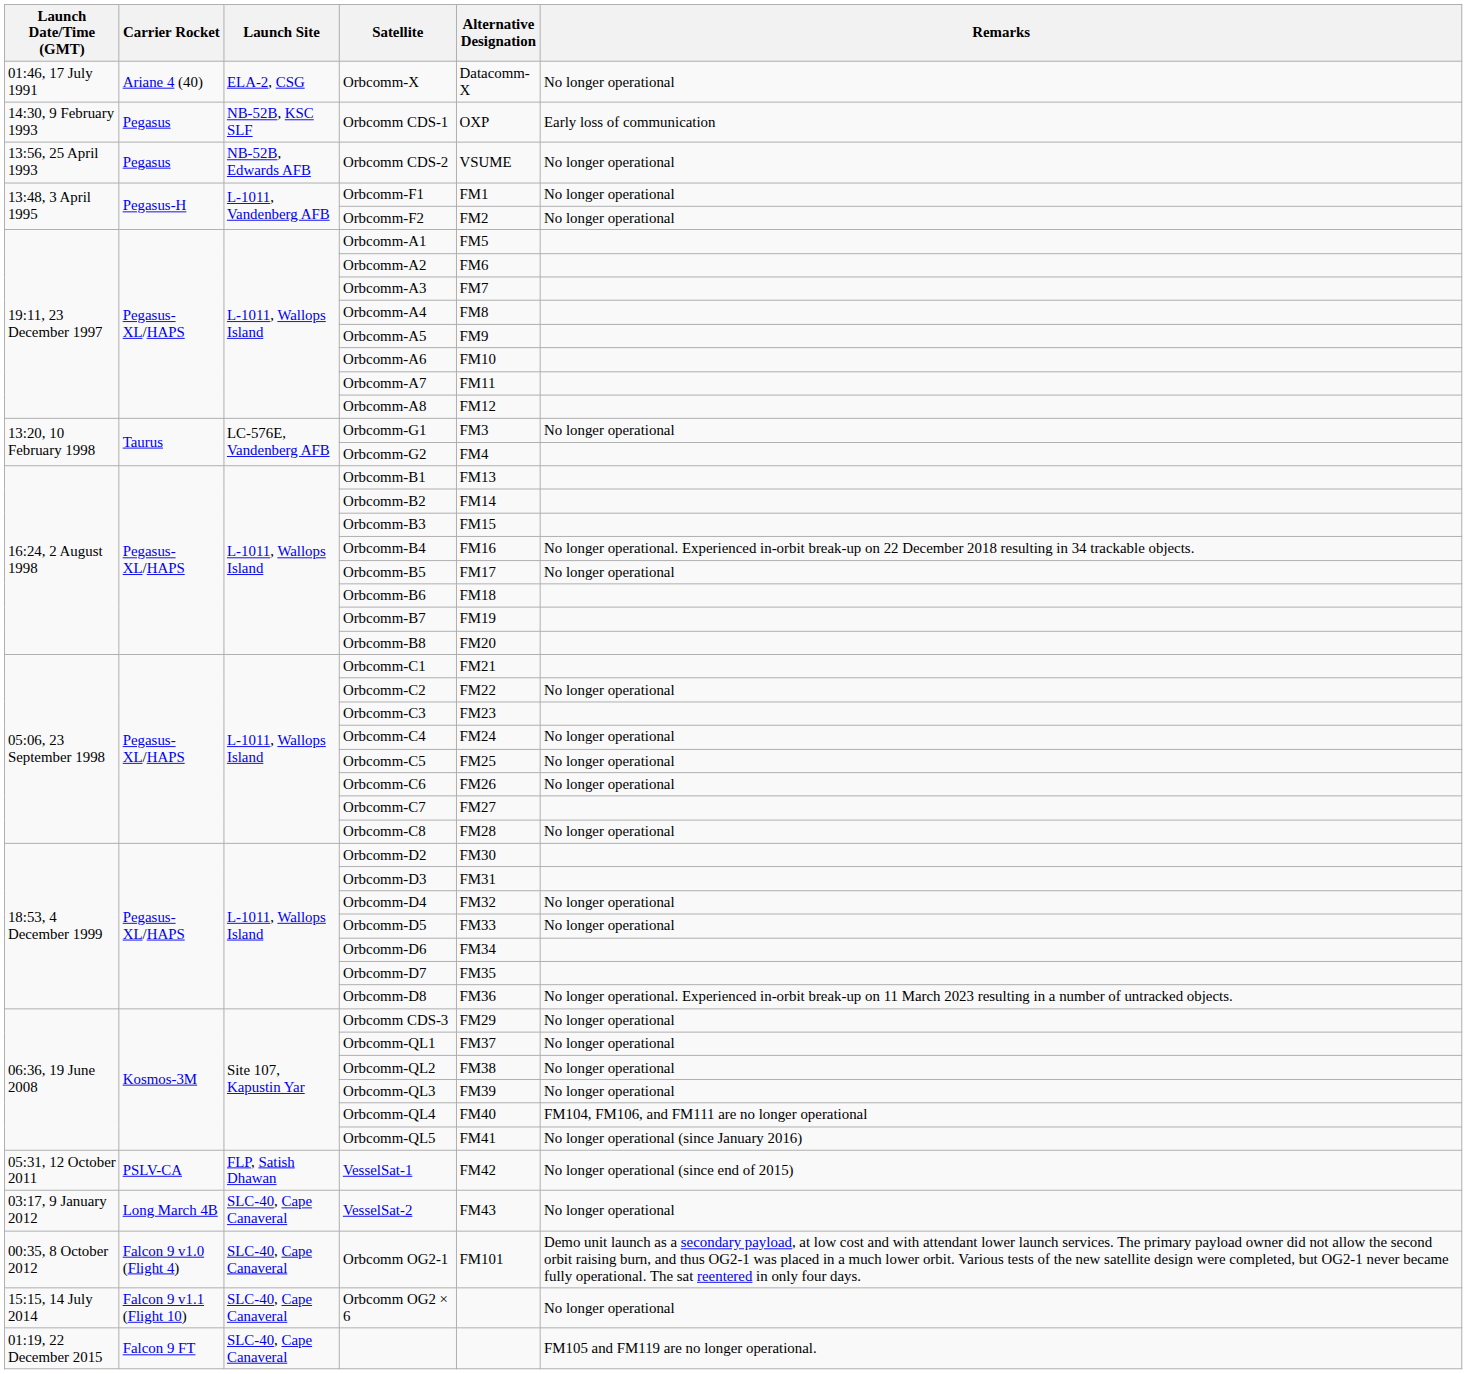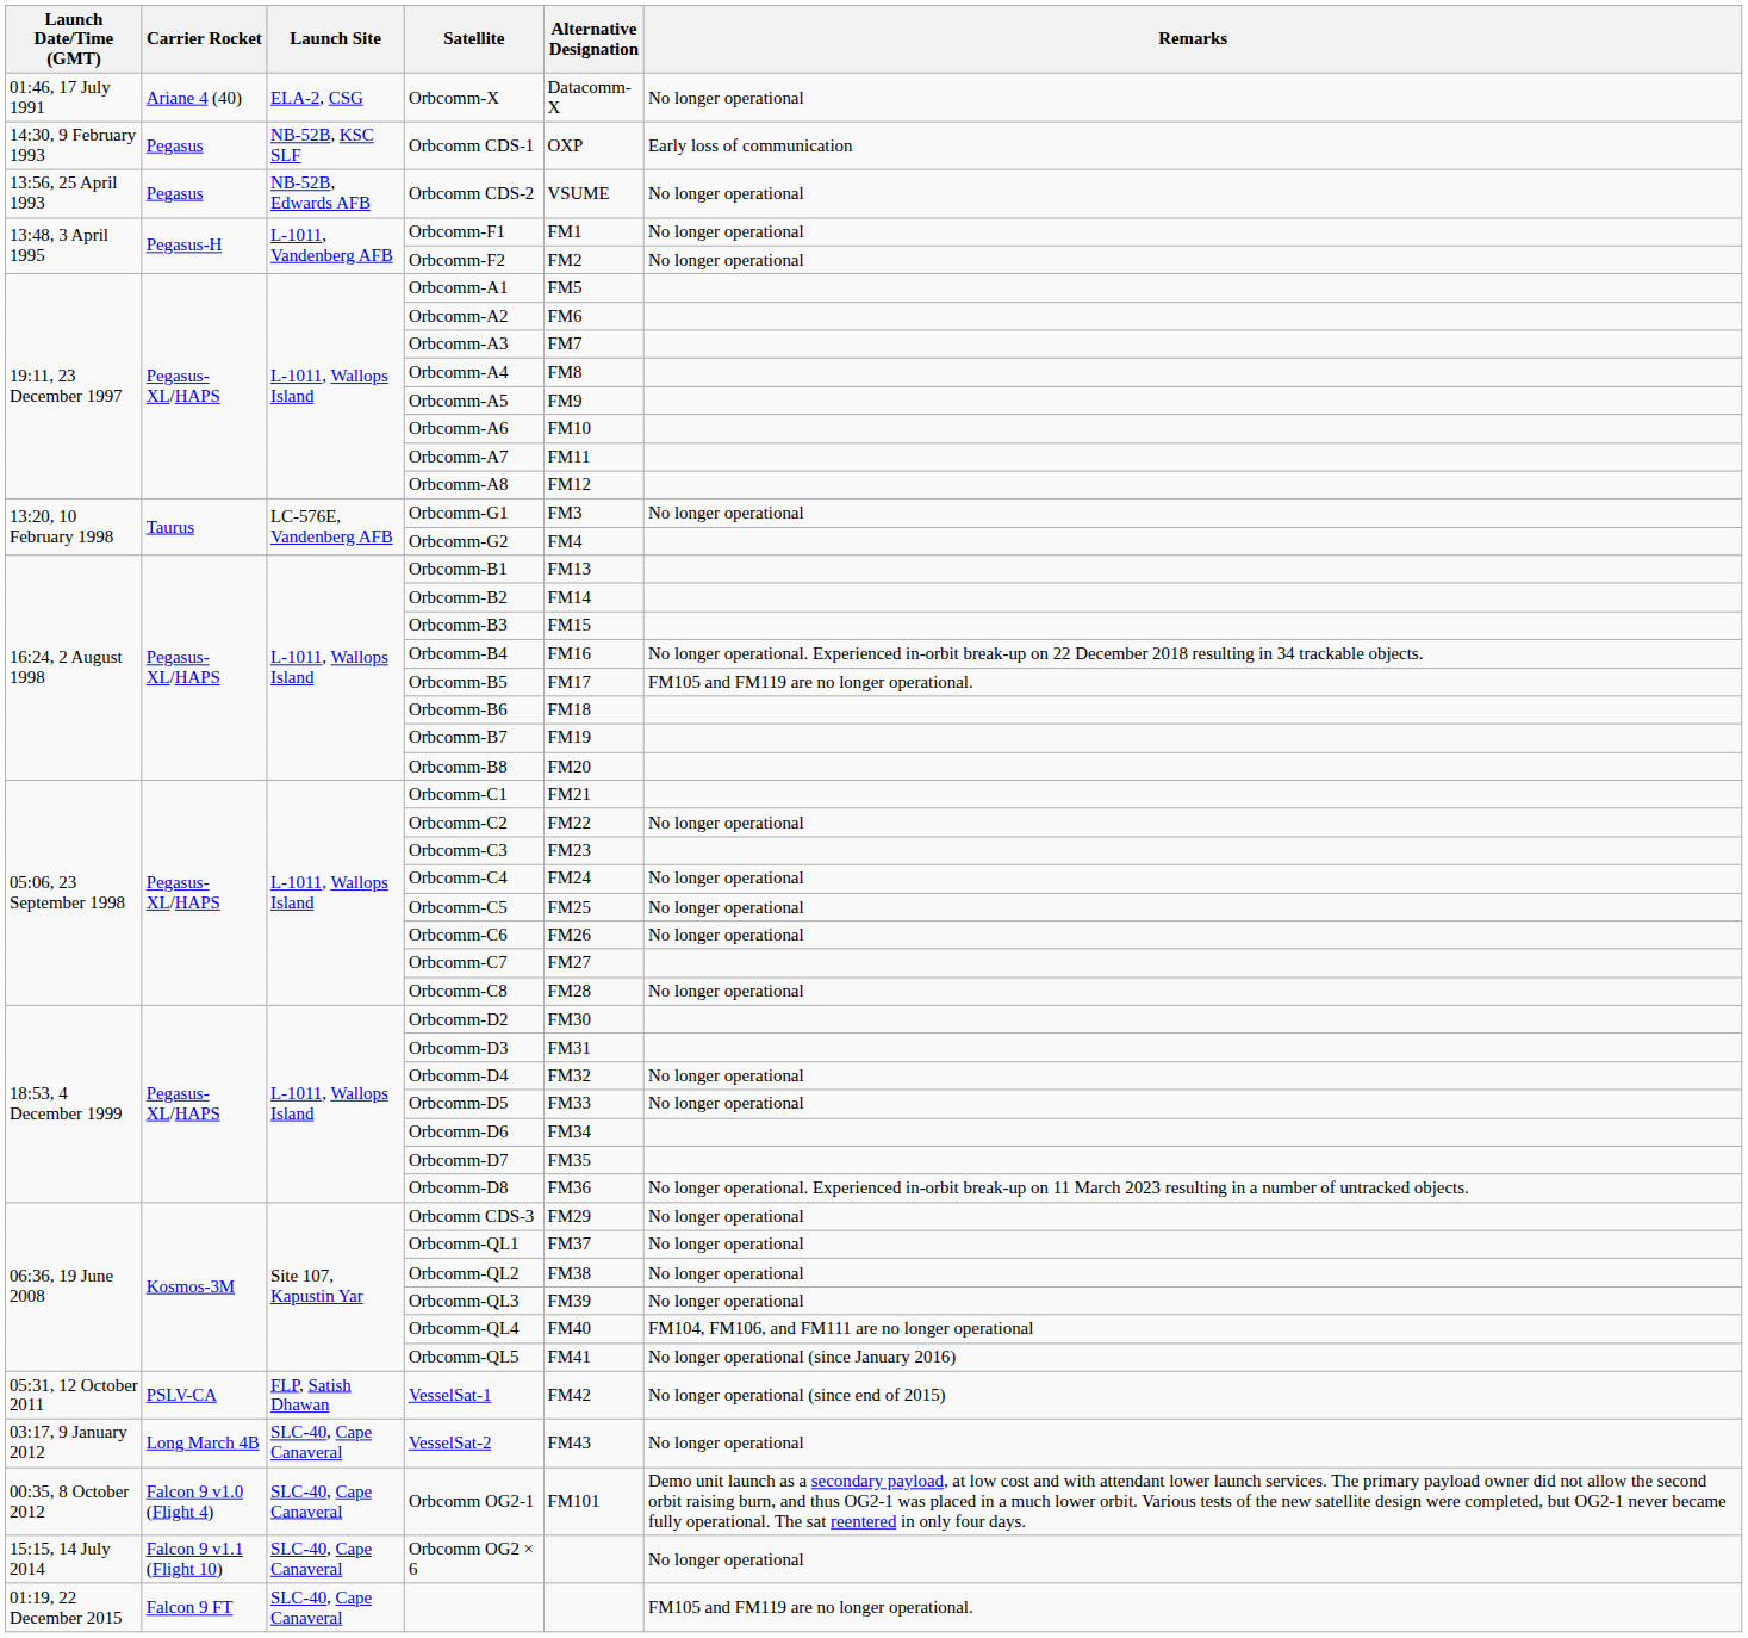 <table class="wikitable" border="1">
 <tr>
 <th>Launch Date/Time (GMT)</th>
 <th>Carrier Rocket</th>
 <th>Launch Site</th>
 <th>Satellite</th>
 <th>Alternative<br>Designation</th>
 <th>Remarks</th>
 </tr>
 <tr>
 <td>01:46, 17 July 1991</td>
 <td><a href='#'>Ariane 4</a> (40)</td>
 <td><a href='#'>ELA-2</a>, <a href='#'>CSG</a></td>
 <td>Orbcomm-X</td>
 <td>Datacomm-X</td>
 <td>No longer operational</td>
 </tr>
 <tr>
 <td>14:30, 9 February 1993</td>
 <td><a href='#'>Pegasus</a></td>
 <td><a href='#'>NB-52B</a>, <a href='#'>KSC</a> <a href='#'>SLF</a></td>
 <td>Orbcomm CDS-1</td>
 <td>OXP</td>
 <td>Early loss of communication</td>
 </tr>
 <tr>
 <td>13:56, 25 April 1993</td>
 <td><a href='#'>Pegasus</a></td>
 <td><a href='#'>NB-52B</a>, <a href='#'>Edwards AFB</a></td>
 <td>Orbcomm CDS-2</td>
 <td>VSUME</td>
 <td>No longer operational</td>
 </tr>
 <tr>
 <td rowspan=2>13:48, 3 April 1995</td>
 <td rowspan=2><a href='#'>Pegasus-H</a></td>
 <td rowspan=2><a href='#'>L-1011</a>, <a href='#'>Vandenberg AFB</a></td>
 <td>Orbcomm-F1</td>
 <td>FM1</td>
 <td>No longer operational</td>
 </tr>
 <tr>
 <td>Orbcomm-F2</td>
 <td>FM2</td>
 <td>No longer operational</td>
 </tr>
 <tr>
 <td rowspan=8>19:11, 23 December 1997</td>
 <td rowspan=8><a href='#'>Pegasus-XL</a>/<a href='#'>HAPS</a></td>
 <td rowspan=8><a href='#'>L-1011</a>, <a href='#'>Wallops Island</a></td>
 <td>Orbcomm-A1</td>
 <td>FM5</td>
 <td></td>
 </tr>
 <tr>
 <td>Orbcomm-A2</td>
 <td>FM6</td>
 <td></td>
 </tr>
 <tr>
 <td>Orbcomm-A3</td>
 <td>FM7</td>
 <td></td>
 </tr>
 <tr>
 <td>Orbcomm-A4</td>
 <td>FM8</td>
 <td></td>
 </tr>
 <tr>
 <td>Orbcomm-A5</td>
 <td>FM9</td>
 <td></td>
 </tr>
 <tr>
 <td>Orbcomm-A6</td>
 <td>FM10</td>
 <td></td>
 </tr>
 <tr>
 <td>Orbcomm-A7</td>
 <td>FM11</td>
 <td></td>
 </tr>
 <tr>
 <td>Orbcomm-A8</td>
 <td>FM12</td>
 <td></td>
 </tr>
 <tr>
 <td rowspan=2>13:20, 10 February 1998</td>
 <td rowspan=2><a href='#'>Taurus</a></td>
 <td rowspan=2>LC-576E, <a href='#'>Vandenberg AFB</a></td>
 <td>Orbcomm-G1</td>
 <td>FM3</td>
 <td>No longer operational</td>
 </tr>
 <tr>
 <td>Orbcomm-G2</td>
 <td>FM4</td>
 <td></td>
 </tr>
 <tr>
 <td rowspan=8>16:24, 2 August 1998</td>
 <td rowspan=8><a href='#'>Pegasus-XL</a>/<a href='#'>HAPS</a></td>
 <td rowspan=8><a href='#'>L-1011</a>, <a href='#'>Wallops Island</a></td>
 <td>Orbcomm-B1</td>
 <td>FM13</td>
 <td></td>
 </tr>
 <tr>
 <td>Orbcomm-B2</td>
 <td>FM14</td>
 <td></td>
 </tr>
 <tr>
 <td>Orbcomm-B3</td>
 <td>FM15</td>
 <td></td>
 </tr>
 <tr>
 <td>Orbcomm-B4</td>
 <td>FM16</td>
 <td>No longer operational. Experienced in-orbit break-up on 22 December 2018 resulting in 34 trackable objects.</td>
 </tr>
 <tr>
 <td>Orbcomm-B5</td>
 <td>FM17</td>
-<td>No longer operational</td>
+<td>FM105 and FM119 are no longer operational.</td>
 </tr>
 <tr>
 <td>Orbcomm-B6</td>
 <td>FM18</td>
 <td></td>
 </tr>
 <tr>
 <td>Orbcomm-B7</td>
 <td>FM19</td>
 <td></td>
 </tr>
 <tr>
 <td>Orbcomm-B8</td>
 <td>FM20</td>
 <td></td>
 </tr>
 <tr>
 <td rowspan=8>05:06, 23 September 1998</td>
 <td rowspan=8><a href='#'>Pegasus-XL</a>/<a href='#'>HAPS</a></td>
 <td rowspan=8><a href='#'>L-1011</a>, <a href='#'>Wallops Island</a></td>
 <td>Orbcomm-C1</td>
 <td>FM21</td>
 <td></td>
 </tr>
 <tr>
 <td>Orbcomm-C2</td>
 <td>FM22</td>
 <td>No longer operational</td>
 </tr>
 <tr>
 <td>Orbcomm-C3</td>
 <td>FM23</td>
 <td></td>
 </tr>
 <tr>
 <td>Orbcomm-C4</td>
 <td>FM24</td>
 <td>No longer operational</td>
 </tr>
 <tr>
 <td>Orbcomm-C5</td>
 <td>FM25</td>
 <td>No longer operational</td>
 </tr>
 <tr>
 <td>Orbcomm-C6</td>
 <td>FM26</td>
 <td>No longer operational</td>
 </tr>
 <tr>
 <td>Orbcomm-C7</td>
 <td>FM27</td>
 <td></td>
 </tr>
 <tr>
 <td>Orbcomm-C8</td>
 <td>FM28</td>
 <td>No longer operational</td>
 </tr>
 <tr>
 <td rowspan=7>18:53, 4 December 1999</td>
 <td rowspan=7><a href='#'>Pegasus-XL</a>/<a href='#'>HAPS</a></td>
 <td rowspan=7><a href='#'>L-1011</a>, <a href='#'>Wallops Island</a></td>
 <td>Orbcomm-D2</td>
 <td>FM30</td>
 <td></td>
 </tr>
 <tr>
 <td>Orbcomm-D3</td>
 <td>FM31</td>
 <td></td>
 </tr>
 <tr>
 <td>Orbcomm-D4</td>
 <td>FM32</td>
 <td>No longer operational</td>
 </tr>
 <tr>
 <td>Orbcomm-D5</td>
 <td>FM33</td>
 <td>No longer operational</td>
 </tr>
 <tr>
 <td>Orbcomm-D6</td>
 <td>FM34</td>
 <td></td>
 </tr>
 <tr>
 <td>Orbcomm-D7</td>
 <td>FM35</td>
 <td></td>
 </tr>
 <tr>
 <td>Orbcomm-D8</td>
 <td>FM36</td>
 <td>No longer operational. Experienced in-orbit break-up on 11 March 2023 resulting in a number of untracked objects.</td>
 </tr>
 <tr>
 <td rowspan=6>06:36, 19 June 2008</td>
 <td rowspan=6><a href='#'>Kosmos-3M</a></td>
 <td rowspan=6>Site 107, <a href='#'>Kapustin Yar</a></td>
 <td nowrap>Orbcomm CDS-3</td>
 <td>FM29</td>
 <td>No longer operational</td>
 </tr>
 <tr>
 <td>Orbcomm-QL1</td>
 <td>FM37</td>
 <td>No longer operational</td>
 </tr>
 <tr>
 <td>Orbcomm-QL2</td>
 <td>FM38</td>
 <td>No longer operational</td>
 </tr>
 <tr>
 <td>Orbcomm-QL3</td>
 <td>FM39</td>
 <td>No longer operational</td>
 </tr>
 <tr>
 <td>Orbcomm-QL4</td>
 <td>FM40</td>
 <td>FM104, FM106, and FM111 are no longer operational </td>
 </tr>
 <tr>
 <td>Orbcomm-QL5</td>
 <td>FM41</td>
 <td>No longer operational (since January 2016)</td>
 </tr>
 <tr>
 <td>05:31, 12 October 2011</td>
 <td><a href='#'>PSLV-CA</a></td>
 <td><a href='#'>FLP</a>, <a href='#'>Satish Dhawan</a></td>
 <td><a href='#'>VesselSat-1</a></td>
 <td>FM42</td>
 <td>No longer operational (since end of 2015)</td>
 </tr>
 <tr>
 <td>03:17, 9 January 2012</td>
 <td><a href='#'>Long March 4B</a></td>
 <td><a href='#'>SLC-40</a>, <a href='#'>Cape Canaveral</a></td>
 <td><a href='#'>VesselSat-2</a></td>
 <td>FM43</td>
 <td>No longer operational</td>
 </tr>
 <tr>
 <td>00:35, 8 October 2012</td>
 <td><a href='#'>Falcon 9 v1.0</a> (<a href='#'>Flight 4</a>)</td>
 <td><a href='#'>SLC-40</a>, <a href='#'>Cape Canaveral</a></td>
 <td>Orbcomm OG2-1</td>
 <td>FM101</td>
 <td>Demo unit launch as a <a href='#'>secondary payload</a>, at low cost and with attendant lower launch services.  The primary payload owner did not allow the second orbit raising burn, and thus OG2-1 was placed in a much lower orbit.  Various tests of the new satellite design were completed, but OG2-1 never became fully operational. The sat <a href='#'>reentered</a> in only four days.</td>
 </tr>
 <tr>
 <td>15:15, 14 July 2014</td>
 <td><a href='#'>Falcon 9 v1.1</a> (<a href='#'>Flight 10</a>)</td>
 <td><a href='#'>SLC-40</a>, <a href='#'>Cape Canaveral</a></td>
 <td>Orbcomm OG2 × 6</td>
 <td></td>
 <td>No longer operational</td>
 </tr>
 <tr>
 <td>01:19, 22 December 2015</td>
 <td><a href='#'>Falcon 9 FT</a> </td>
 <td><a href='#'>SLC-40</a>, <a href='#'>Cape Canaveral</a></td>
 <td></td>
 <td></td>
 <td>FM105 and FM119 are no longer operational.</td>
 </tr>
 </table>
